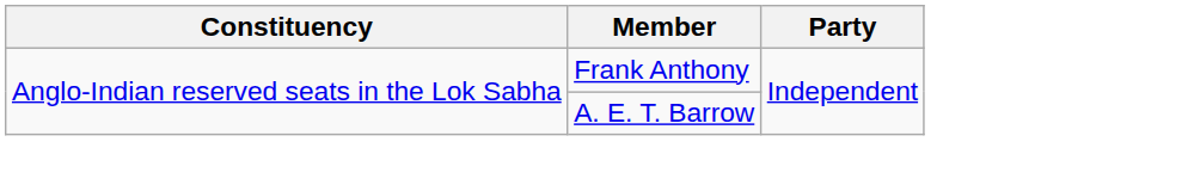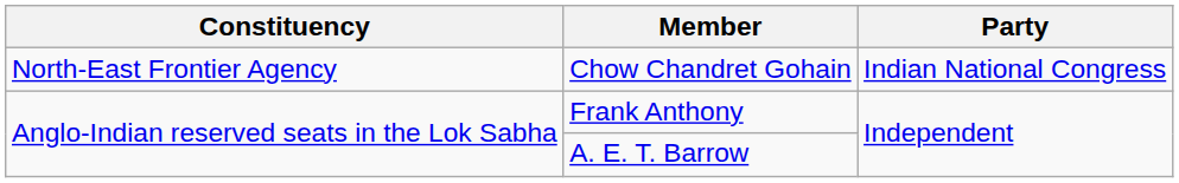 <table class="wikitable sortable">
 <tr>
 <th>Constituency</th>
 <th>Member</th>
 <th>Party</th>
+</tr>
+<tr>
+<td><a href='#'>North-East Frontier Agency</a></td>
+<td><a href='#'>Chow Chandret Gohain</a></td>
+<td><a href='#'>Indian National Congress</a></td>
 </tr>
 <tr>
 <td rowspan="2"><a href='#'>Anglo-Indian reserved seats in the Lok Sabha</a></td>
 <td><a href='#'>Frank Anthony</a></td>
 <td rowspan="2"><a href='#'>Independent</a></td>
 </tr>
 <tr>
 <td><a href='#'>A. E. T. Barrow</a></td>
 </tr>
 </table>
